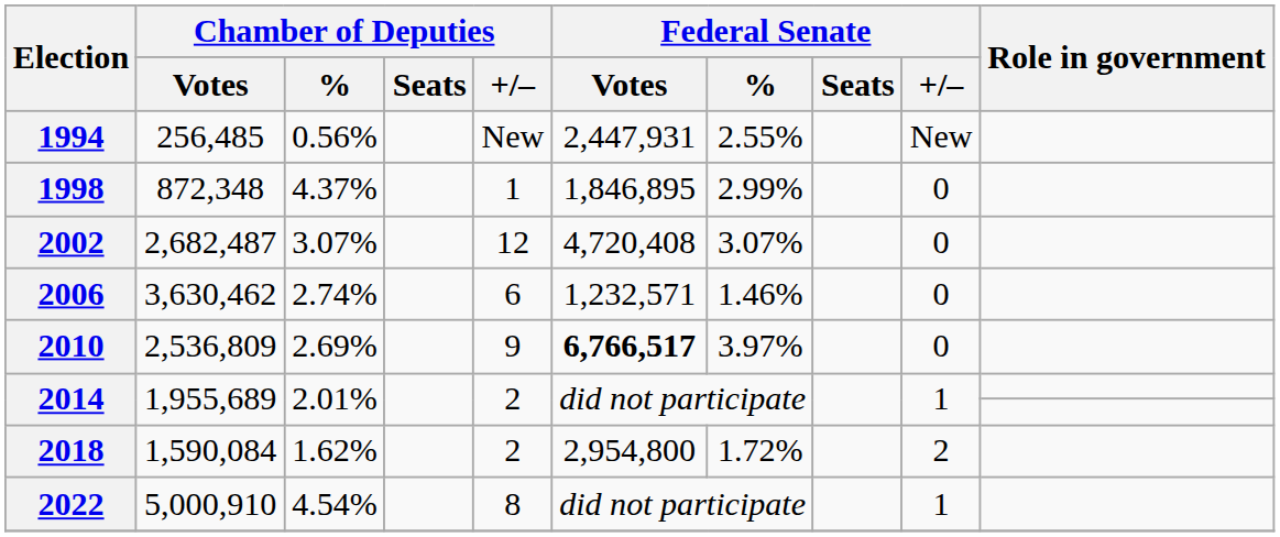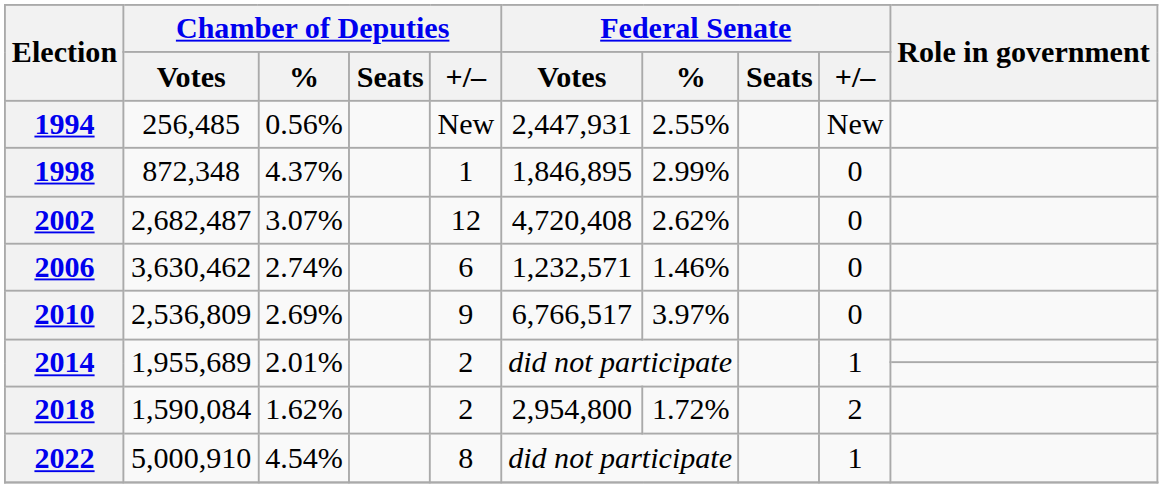 <table class=wikitable style=text-align:center>
 <tr>
 <th rowspan="2">Election</th>
 <th colspan="4"><a href='#'>Chamber of Deputies</a></th>
 <th colspan="4"><a href='#'>Federal Senate</a></th>
 <th rowspan="2"><strong>Role in government</strong></th>
 </tr>
 <tr>
 <th><strong>Votes</strong></th>
 <th><strong>%</strong></th>
 <th><strong>Seats</strong></th>
 <th>+/–</th>
 <th><strong>Votes</strong></th>
 <th><strong>%</strong></th>
 <th><strong>Seats</strong></th>
 <th>+/–</th>
 </tr>
 <tr>
 <th><a href='#'>1994</a></th>
 <td align="center">256,485</td>
 <td align="center">0.56%</td>
 <td style="text-align:center;"></td>
 <td>New</td>
 <td align="center">2,447,931</td>
 <td align="center">2.55%</td>
 <td style="text-align:center;"></td>
 <td>New</td>
 <td></td>
 </tr>
 <tr>
 <th><a href='#'>1998</a></th>
 <td align="center">872,348</td>
 <td align="center">4.37%</td>
 <td style="text-align:center;"></td>
 <td> 1</td>
 <td align="center">1,846,895</td>
 <td align="center">2.99%</td>
 <td style="text-align:center;"></td>
 <td> 0</td>
 <td></td>
 </tr>
 <tr>
 <th><a href='#'>2002</a></th>
 <td align="center">2,682,487</td>
 <td align="center">3.07%</td>
 <td style="text-align:center;"></td>
 <td> 12</td>
 <td align="center">4,720,408</td>
-<td align="center">3.07%</td>
+<td align="center">2.62%</td>
 <td style="text-align:center;"></td>
 <td> 0</td>
 <td></td>
 </tr>
 <tr>
 <th><a href='#'>2006</a></th>
 <td align="center">3,630,462</td>
 <td align="center">2.74%</td>
 <td style="text-align:center;"></td>
 <td> 6</td>
 <td align="center">1,232,571</td>
 <td align="center">1.46%</td>
 <td style="text-align:center;"></td>
 <td> 0</td>
 <td></td>
 </tr>
 <tr>
 <th><a href='#'>2010</a></th>
 <td align="center">2,536,809</td>
 <td align="center">2.69%</td>
 <td style="text-align:center;"></td>
 <td> 9</td>
-<td align="center"><strong>6,766,517</strong></td>
+<td align="center">6,766,517</td>
 <td align="center">3.97%</td>
 <td style="text-align:center;"></td>
 <td> 0</td>
 <td></td>
 </tr>
 <tr>
 <th rowspan="2"><a href='#'>2014</a></th>
 <td rowspan="2" align="center">1,955,689</td>
 <td rowspan="2" align="center">2.01%</td>
 <td rowspan="2" style="text-align:center;"></td>
 <td rowspan="2"> 2</td>
 <td rowspan="2" colspan="2"><em>did not participate</em></td>
 <td rowspan="2" style="text-align:center;"></td>
 <td rowspan="2"> 1</td>
 <td></td>
 </tr>
 <tr>
 <td></td>
 </tr>
 <tr>
 <th><a href='#'>2018</a></th>
 <td align="center">1,590,084</td>
 <td align="center">1.62%</td>
 <td style="text-align:center;"></td>
 <td> 2</td>
 <td align="center">2,954,800</td>
 <td align="center">1.72%</td>
 <td style="text-align:center;"></td>
 <td> 2</td>
 <td></td>
 </tr>
 <tr>
 <th><a href='#'>2022</a></th>
 <td align="center">5,000,910</td>
 <td align="center">4.54%</td>
 <td style="text-align:center;"></td>
 <td> 8</td>
 <td colspan="2"><em>did not participate</em></td>
 <td style="text-align:center;"></td>
 <td> 1</td>
 <td></td>
 </tr>
 <tr>
 </tr>
 </table>
